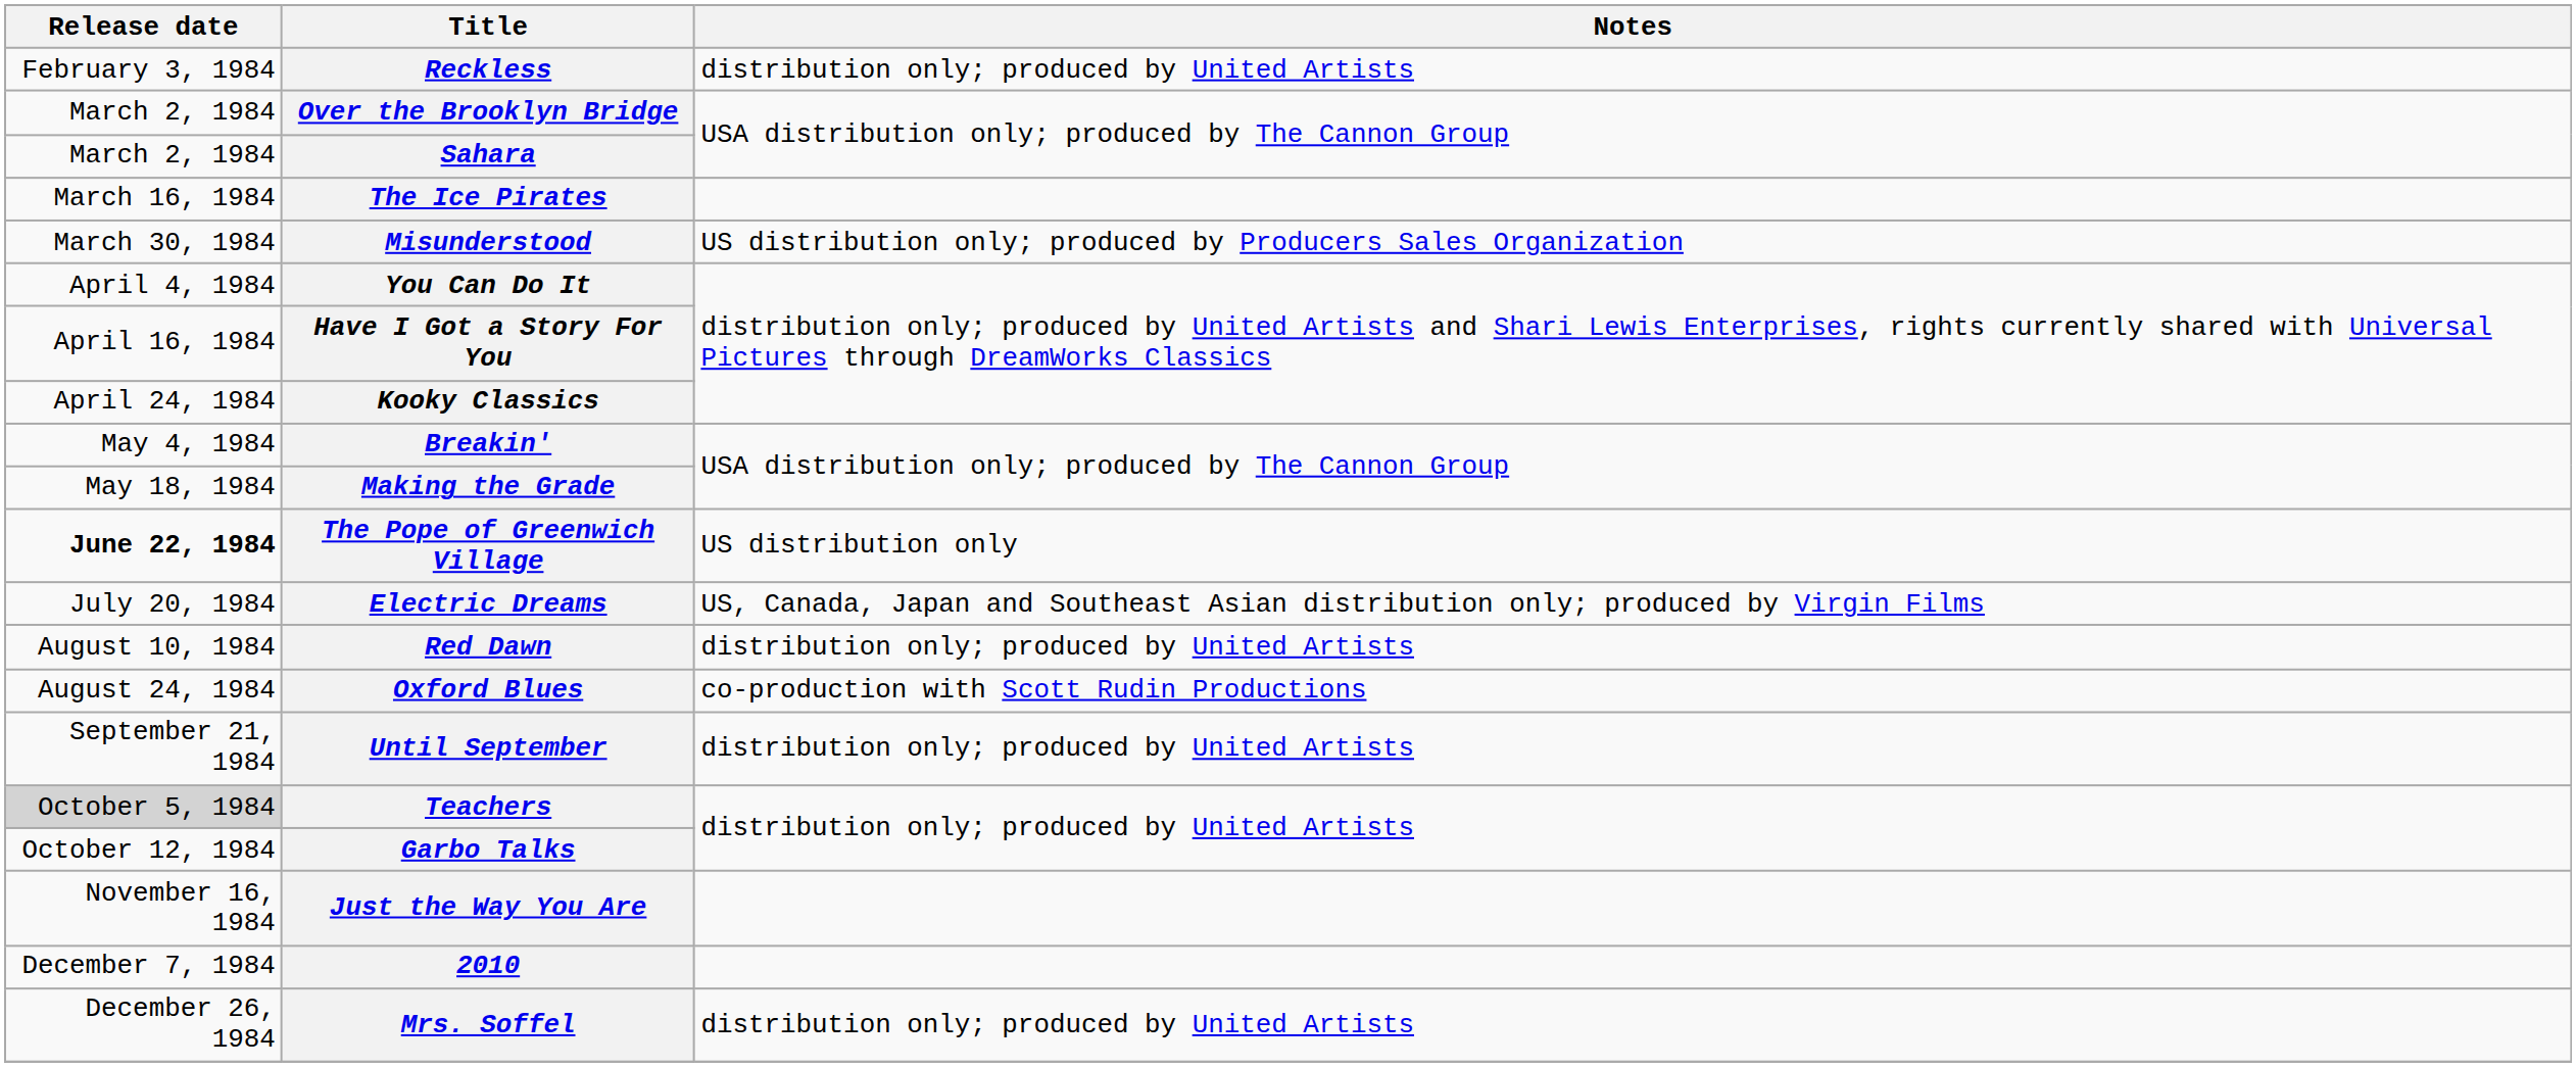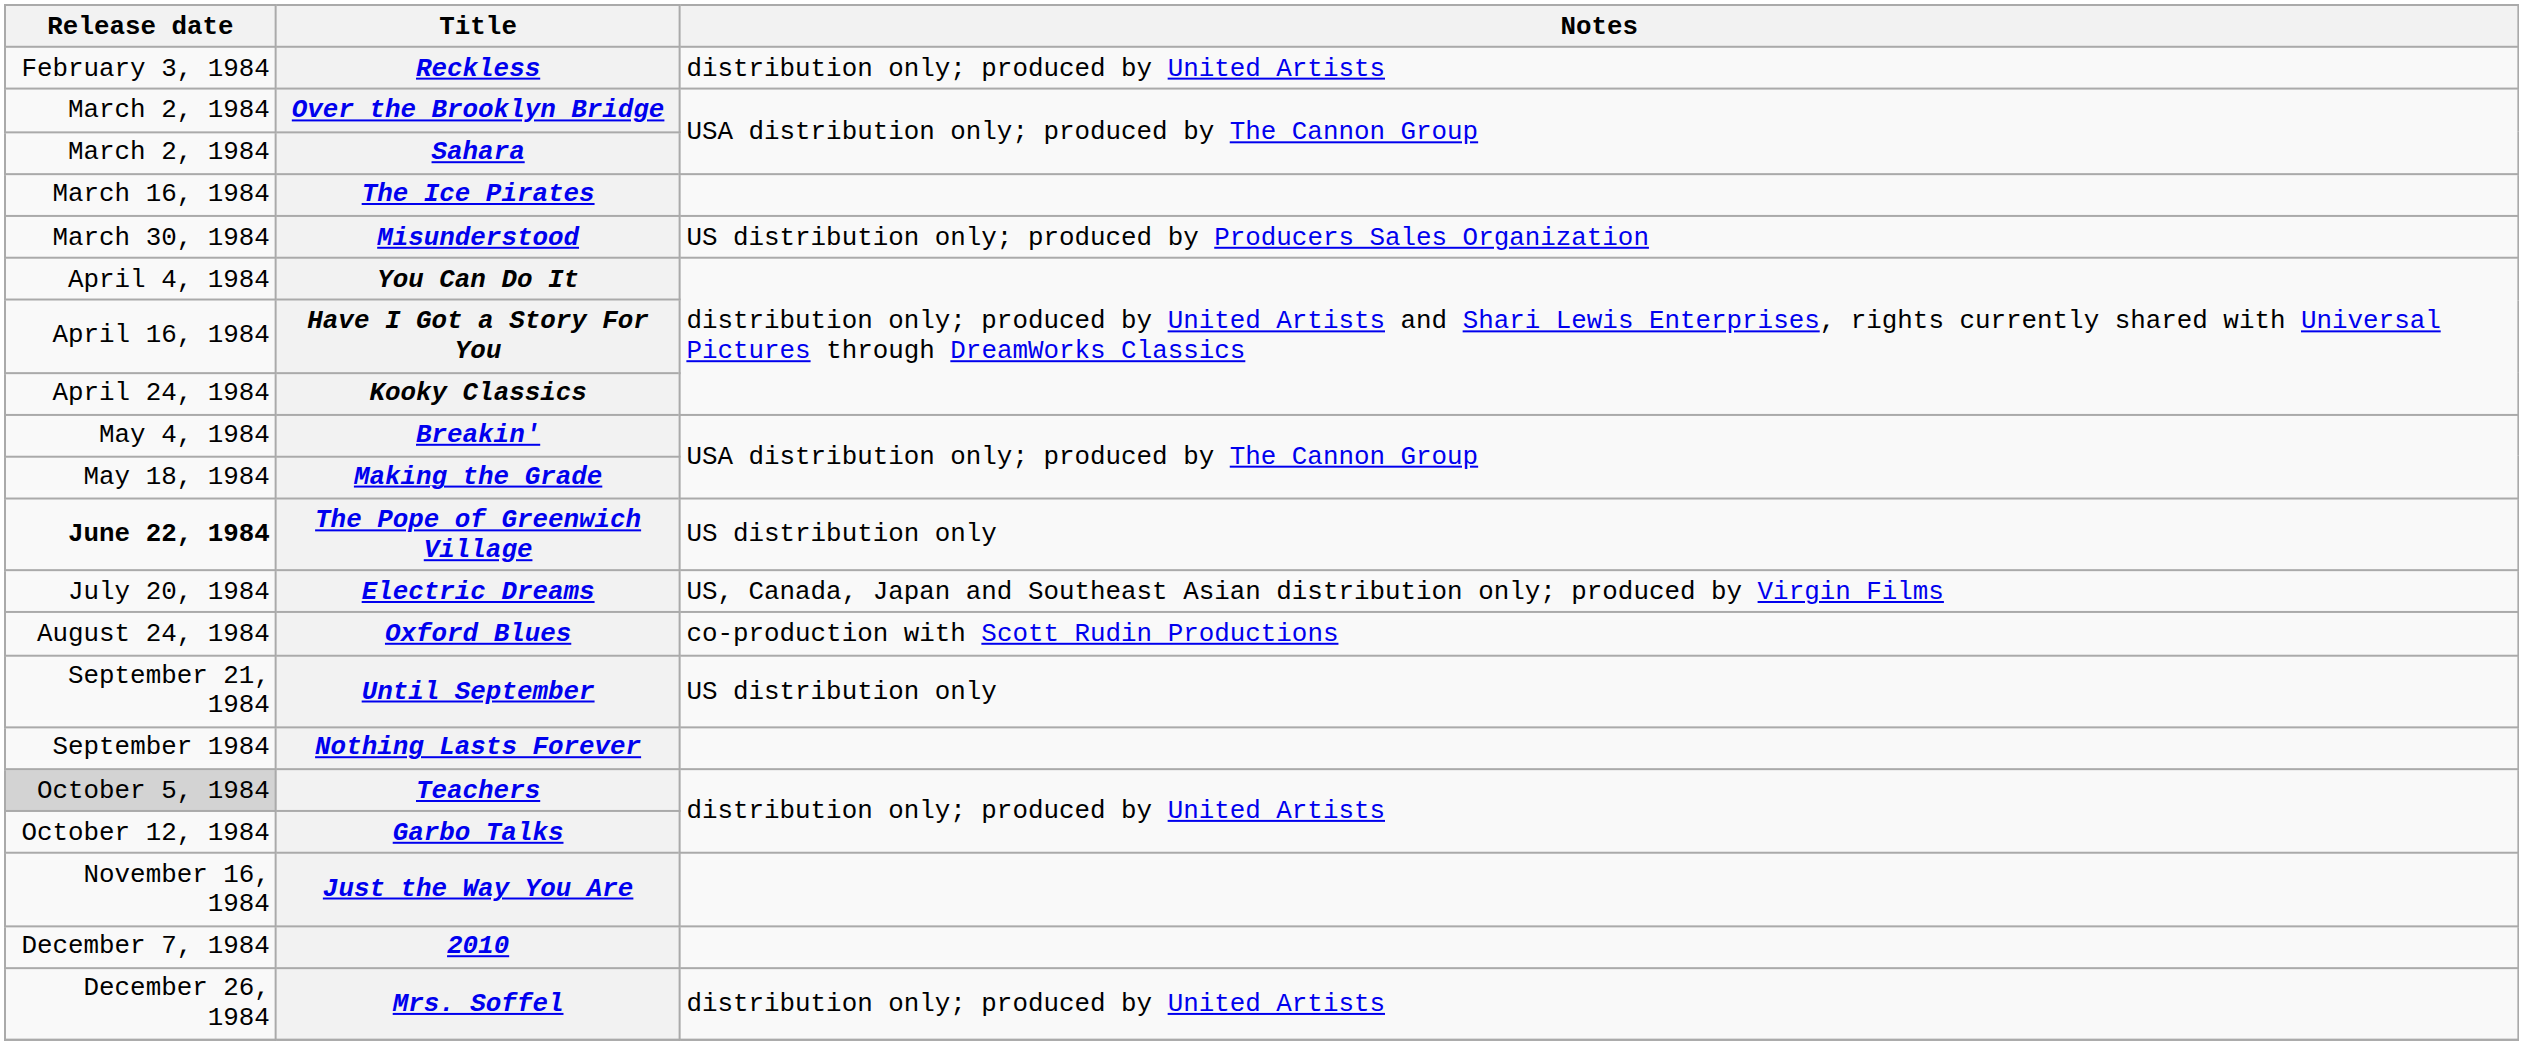 <table class="wikitable sortable" style="width:100%;">
 <tr>
 <th scope="col" style="width:130px;">Release date</th>
 <th>Title</th>
 <th>Notes</th>
 </tr>
 <tr>
 <td style="text-align:right;">February 3, 1984</td>
 <th scope="row"><em><a href='#'>Reckless</a></em></th>
 <td>distribution only; produced by <a href='#'>United Artists</a></td>
 </tr>
 <tr>
 <td style="text-align:right;">March 2, 1984</td>
 <th scope="row"><em><a href='#'>Over the Brooklyn Bridge</a></em></th>
 <td rowspan="2">USA distribution only; produced by <a href='#'>The Cannon Group</a></td>
 </tr>
 <tr>
 <td style="text-align:right;">March 2, 1984</td>
 <th scope="row"><em><a href='#'>Sahara</a></em></th>
 </tr>
 <tr>
 <td style="text-align:right;">March 16, 1984</td>
 <th scope="row"><em><a href='#'>The Ice Pirates</a></em></th>
 <td></td>
 </tr>
 <tr>
 <td style="text-align:right;">March 30, 1984</td>
 <th scope="row"><em><a href='#'>Misunderstood</a></em></th>
 <td>US distribution only; produced by <a href='#'>Producers Sales Organization</a></td>
 </tr>
 <tr>
 <td style="text-align:right;">April 4, 1984</td>
 <th scope="row"><em>You Can Do It</em></th>
 <td rowspan="3">distribution only; produced by <a href='#'>United Artists</a> and <a href='#'>Shari Lewis Enterprises</a>, rights currently shared with <a href='#'>Universal Pictures</a> through <a href='#'>DreamWorks Classics</a></td>
 </tr>
 <tr>
 <td style="text-align:right;">April 16, 1984</td>
 <th scope="row"><em>Have I Got a Story For You</em></th>
 </tr>
 <tr>
 <td style="text-align:right;">April 24, 1984</td>
 <th scope="row"><em>Kooky Classics</em></th>
 </tr>
 <tr>
 <td style="text-align:right;">May 4, 1984</td>
 <th scope="row"><em><a href='#'>Breakin'</a></em></th>
 <td rowspan="2">USA distribution only; produced by <a href='#'>The Cannon Group</a></td>
 </tr>
 <tr>
 <td style="text-align:right;">May 18, 1984</td>
 <th scope="row"><em><a href='#'>Making the Grade</a></em></th>
 </tr>
 <tr>
 <td style="text-align:right;"><strong>June 22, 1984</strong></td>
 <th scope="row"><em><a href='#'>The Pope of Greenwich Village</a></em></th>
 <td>US distribution only</td>
 </tr>
 <tr>
 <td style="text-align:right;">July 20, 1984</td>
 <th scope="row"><em><a href='#'>Electric Dreams</a></em></th>
 <td>US, Canada, Japan and Southeast Asian distribution only; produced by <a href='#'>Virgin Films</a></td>
 </tr>
 <tr>
-<td style="text-align:right;">August 10, 1984</td>
-<th scope="row"><em><a href='#'>Red Dawn</a></em></th>
-<td>distribution only; produced by <a href='#'>United Artists</a></td>
-</tr>
-<tr>
 <td style="text-align:right;">August 24, 1984</td>
 <th scope="row"><em><a href='#'>Oxford Blues</a></em></th>
 <td>co-production with <a href='#'>Scott Rudin Productions</a></td>
 </tr>
 <tr>
 <td style="text-align:right;">September 21, 1984</td>
 <th scope="row"><em><a href='#'>Until September</a></em></th>
-<td>distribution only; produced by <a href='#'>United Artists</a></td>
+<td>US distribution only</td>
+</tr>
+<tr>
+<td style="text-align:right;">September 1984</td>
+<th scope="row"><em><a href='#'>Nothing Lasts Forever</a></em></th>
+<td></td>
 </tr>
 <tr>
 <td style="background: lightgrey; text-align:right;">October 5, 1984</td>
 <th scope="row"><em><a href='#'>Teachers</a></em></th>
 <td rowspan="2">distribution only; produced by <a href='#'>United Artists</a></td>
 </tr>
 <tr>
 <td style="text-align:right;">October 12, 1984</td>
 <th scope="row"><em><a href='#'>Garbo Talks</a></em></th>
 </tr>
 <tr>
 <td style="text-align:right;">November 16, 1984</td>
 <th scope="row"><em><a href='#'>Just the Way You Are</a></em></th>
 <td></td>
 </tr>
 <tr>
 <td style="text-align:right;">December 7, 1984</td>
 <th scope="row"><em><a href='#'>2010</a></em></th>
 <td></td>
 </tr>
 <tr>
 <td style="text-align:right;">December 26, 1984</td>
 <th scope="row"><em><a href='#'>Mrs. Soffel</a></em></th>
 <td>distribution only; produced by <a href='#'>United Artists</a></td>
 </tr>
 <tr>
 </tr>
 </table>
